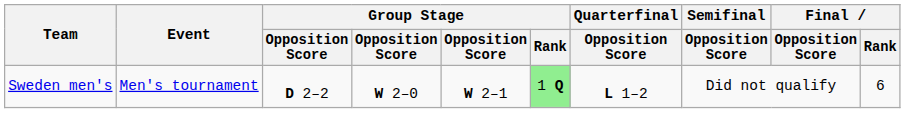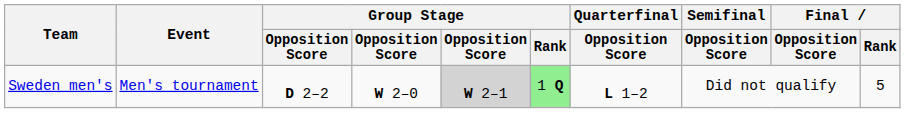 <table class="wikitable" style="font-size:90%">
 <tr>
 <th rowspan=2>Team</th>
 <th rowspan=2>Event</th>
 <th colspan=4>Group Stage</th>
 <th>Quarterfinal</th>
 <th>Semifinal</th>
 <th colspan=2>Final / </th>
 </tr>
 <tr style="font-size:95%">
 <th>Opposition<br>Score</th>
 <th>Opposition<br>Score</th>
 <th>Opposition<br>Score</th>
 <th>Rank</th>
 <th>Opposition<br>Score</th>
 <th>Opposition<br>Score</th>
 <th>Opposition<br>Score</th>
 <th>Rank</th>
 </tr>
 <tr align=center>
 <td align=left><a href='#'>Sweden men's</a></td>
 <td align=left><a href='#'>Men's tournament</a></td>
 <td><br><strong>D</strong> 2–2</td>
 <td><br><strong>W</strong> 2–0</td>
-<td><br><strong>W</strong> 2–1</td>
+<td style="background: lightgrey;"><br><strong>W</strong> 2–1</td>
 <td style="background: lightgreen;">1 <strong>Q</strong></td>
 <td><br><strong>L</strong> 1–2 </td>
 <td colspan=2>Did not qualify</td>
-<td>6</td>
+<td>5</td>
 </tr>
 </table>
